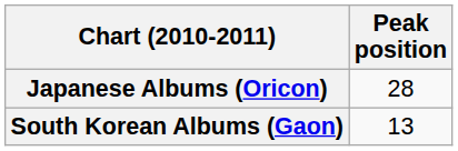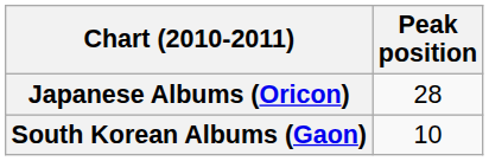 <table class="wikitable sortable plainrowheaders" style="text-align:center;">
 <tr>
 <th>Chart (2010-2011)</th>
 <th>Peak<br>position</th>
 </tr>
 <tr>
 <th scope="row">Japanese Albums (<a href='#'>Oricon</a>)</th>
 <td>28</td>
 </tr>
 <tr>
 <th scope="row">South Korean Albums (<a href='#'>Gaon</a>)</th>
-<td>13</td>
+<td>10</td>
 </tr>
 </table>
